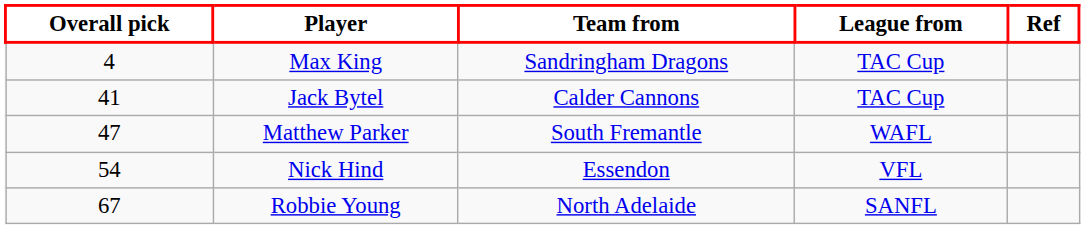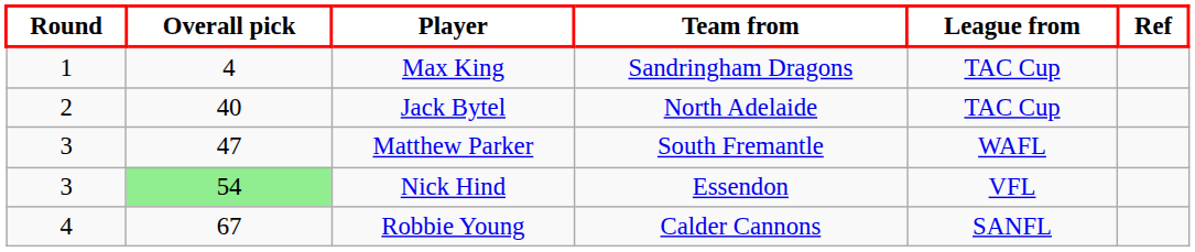 <table class="wikitable" style="text-align:center; font-size:100%; width:60%;">
 <tr style="color:black;">
+<th style="background:white; border: solid red 2px;">Round</th>
 <th style="background:white; border: solid red 2px;">Overall pick</th>
 <th style="background:white; border: solid red 2px;">Player</th>
 <th style="background:white; border: solid red 2px;">Team from</th>
 <th style="background:white; border: solid red 2px;">League from</th>
 <th style="background:white; border: solid red 2px;">Ref</th>
 </tr>
 <tr>
+<td>1</td>
 <td>4</td>
 <td><a href='#'>Max King</a></td>
 <td><a href='#'>Sandringham Dragons</a></td>
 <td><a href='#'>TAC Cup</a></td>
 <td></td>
 </tr>
 <tr>
-<td>41</td>
+<td>2</td>
+<td>40</td>
 <td><a href='#'>Jack Bytel</a></td>
-<td><a href='#'>Calder Cannons</a></td>
+<td><a href='#'>North Adelaide</a></td>
 <td><a href='#'>TAC Cup</a></td>
 <td></td>
 </tr>
 <tr>
+<td>3</td>
 <td>47</td>
 <td><a href='#'>Matthew Parker</a></td>
 <td><a href='#'>South Fremantle</a></td>
 <td><a href='#'>WAFL</a></td>
 <td></td>
 </tr>
 <tr>
-<td>54</td>
+<td>3</td>
+<td style="background: lightgreen;">54</td>
 <td><a href='#'>Nick Hind</a></td>
 <td><a href='#'>Essendon</a></td>
 <td><a href='#'>VFL</a></td>
 <td></td>
 </tr>
 <tr>
+<td>4</td>
 <td>67</td>
 <td><a href='#'>Robbie Young</a></td>
-<td><a href='#'>North Adelaide</a></td>
+<td><a href='#'>Calder Cannons</a></td>
 <td><a href='#'>SANFL</a></td>
 <td></td>
 </tr>
 </table>
